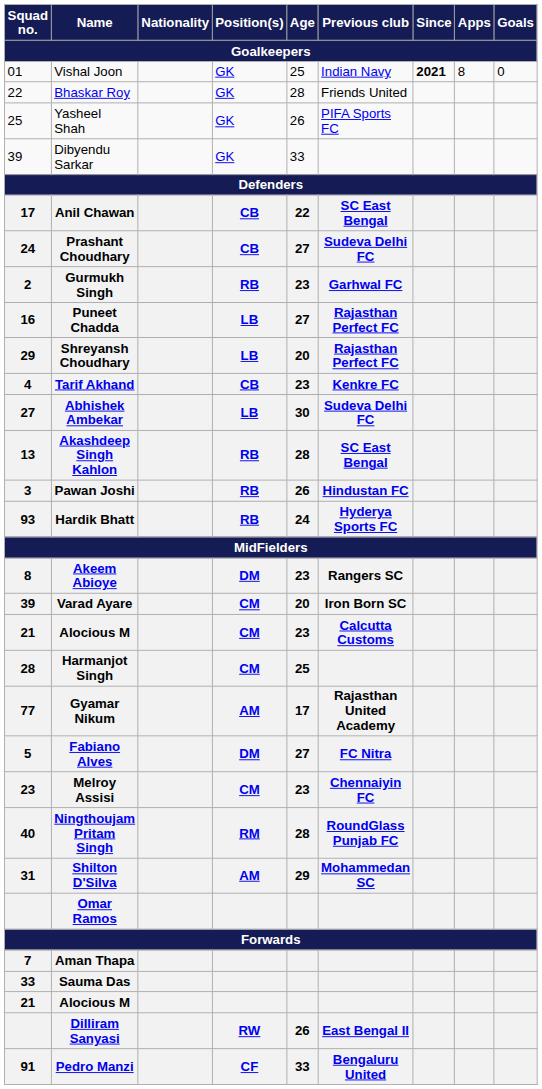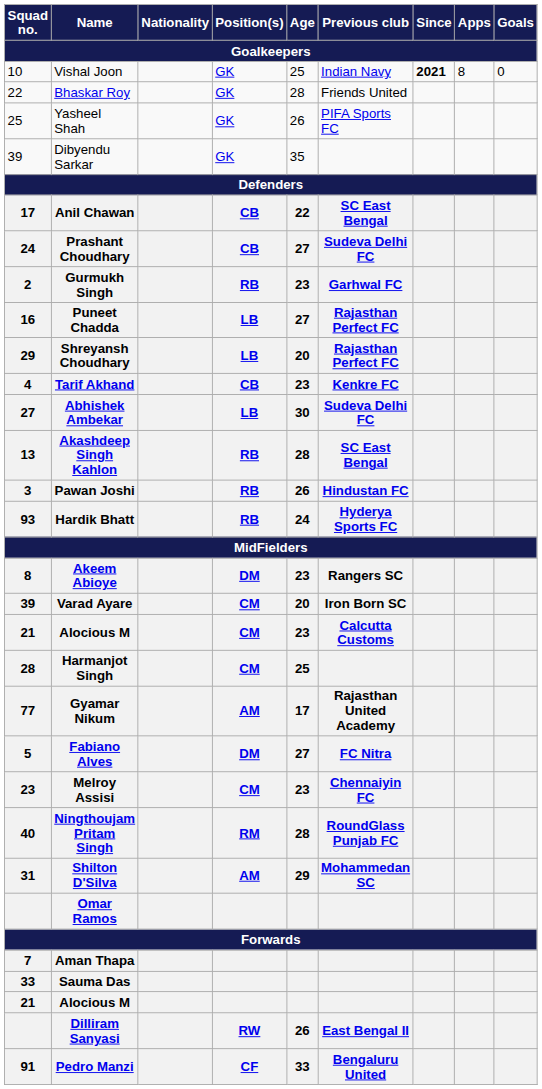 <table class="wikitable" style="text-align:left; font-size:90%;width:60%">
 <tr>
 <th style="background:#151B54; color:white; text-align:center;">Squad no.</th>
 <th style="background:#151B54; color:white; text-align:center;">Name</th>
 <th style="background:#151B54; color:white; text-align:center;">Nationality</th>
 <th style="background:#151B54; color:white; text-align:center;">Position(s)</th>
 <th style="background:#151B54; color:white; text-align:center;">Age</th>
 <th style="background:#151B54; color:white; text-align:center;">Previous club</th>
 <th style="background:#151B54; color:white; text-align:center;">Since</th>
 <th style="background:#151B54; color:white; text-align:center;">Apps</th>
 <th style="background:#151B54; color:white; text-align:center;">Goals</th>
 </tr>
 <tr>
 <th colspan="9" style="background:#151B54; color:white; text-align:center"><strong>Goalkeepers</strong></th>
 </tr>
 <tr>
-<td>01</td>
+<td>10</td>
 <td>Vishal Joon</td>
 <td></td>
 <td><a href='#'>GK</a></td>
 <td>25</td>
 <td><a href='#'>Indian Navy</a></td>
 <td><strong>2021</strong></td>
 <td>8</td>
 <td>0</td>
 </tr>
 <tr>
 <td>22</td>
 <td><a href='#'>Bhaskar Roy</a></td>
 <td></td>
 <td><a href='#'>GK</a></td>
 <td>28</td>
 <td> Friends United</td>
 <td></td>
 <td></td>
 <td></td>
 </tr>
 <tr>
 <td>25</td>
 <td>Yasheel Shah</td>
 <td></td>
 <td><a href='#'>GK</a></td>
 <td>26</td>
 <td> <a href='#'>PIFA Sports FC</a></td>
 <td></td>
 <td></td>
 <td></td>
 </tr>
 <tr>
 <td>39</td>
 <td>Dibyendu Sarkar</td>
 <td></td>
 <td><a href='#'>GK</a></td>
-<td>33</td>
+<td>35</td>
 <td></td>
 <td></td>
 <td></td>
 <td></td>
 </tr>
 <tr>
 <th colspan="10" style="background:#151B54; color:white; text-align:center"><strong>Defenders</strong></th>
 </tr>
 <tr>
 <th>17</th>
 <th>Anil Chawan</th>
 <th></th>
 <th><a href='#'>CB</a></th>
 <th>22</th>
 <th> <a href='#'>SC East Bengal</a></th>
 <th></th>
 <th></th>
 <th></th>
 </tr>
 <tr>
 <th>24</th>
 <th>Prashant Choudhary</th>
 <th></th>
 <th><a href='#'>CB</a></th>
 <th>27</th>
 <th><a href='#'>Sudeva Delhi FC</a></th>
 <th></th>
 <th></th>
 <th></th>
 </tr>
 <tr>
 <th>2</th>
 <th>Gurmukh Singh</th>
 <th></th>
 <th><a href='#'>RB</a></th>
 <th>23</th>
 <th><a href='#'>Garhwal FC</a></th>
 <th></th>
 <th></th>
 <th></th>
 </tr>
 <tr>
 <th>16</th>
 <th>Puneet Chadda</th>
 <th></th>
 <th><a href='#'>LB</a></th>
 <th>27</th>
 <th> <a href='#'>Rajasthan Perfect FC</a></th>
 <th></th>
 <th></th>
 <th></th>
 </tr>
 <tr>
 <th>29</th>
 <th>Shreyansh Choudhary</th>
 <th></th>
 <th><a href='#'>LB</a></th>
 <th>20</th>
 <th><a href='#'>Rajasthan Perfect FC</a></th>
 <th></th>
 <th></th>
 <th></th>
 </tr>
 <tr>
 <th>4</th>
 <th><a href='#'>Tarif Akhand</a></th>
 <th></th>
 <th><a href='#'>CB</a></th>
 <th>23</th>
 <th> <a href='#'>Kenkre FC</a></th>
 <th></th>
 <th></th>
 <th></th>
 </tr>
 <tr>
 <th>27</th>
 <th><a href='#'>Abhishek Ambekar</a></th>
 <th></th>
 <th><a href='#'>LB</a></th>
 <th>30</th>
 <th> <a href='#'>Sudeva Delhi FC</a></th>
 <th></th>
 <th></th>
 <th></th>
 </tr>
 <tr>
 <th>13</th>
 <th><a href='#'>Akashdeep Singh Kahlon</a></th>
 <th></th>
 <th><a href='#'>RB</a></th>
 <th>28</th>
 <th> <a href='#'>SC East Bengal</a></th>
 <th></th>
 <th></th>
 <th></th>
 </tr>
 <tr>
 <th>3</th>
 <th>Pawan Joshi</th>
 <th></th>
 <th><a href='#'>RB</a></th>
 <th>26</th>
 <th><a href='#'>Hindustan FC</a></th>
 <th></th>
 <th></th>
 <th></th>
 </tr>
 <tr>
 <th>93</th>
 <th>Hardik Bhatt</th>
 <th></th>
 <th><a href='#'>RB</a></th>
 <th>24</th>
 <th> <a href='#'>Hyderya Sports FC</a></th>
 <th></th>
 <th></th>
 <th></th>
 </tr>
 <tr>
 <th colspan="10" style="background:#151B54; color:white; text-align:center"><strong>MidFielders</strong></th>
 </tr>
 <tr>
 <th>8</th>
 <th><a href='#'>Akeem Abioye</a></th>
 <th></th>
 <th><a href='#'>DM</a></th>
 <th>23</th>
 <th> Rangers SC</th>
 <th></th>
 <th></th>
 <th></th>
 </tr>
 <tr>
 <th>39</th>
 <th>Varad Ayare</th>
 <th></th>
 <th><a href='#'>CM</a></th>
 <th>20</th>
 <th> Iron Born SC</th>
 <th></th>
 <th></th>
 <th></th>
 </tr>
 <tr>
 <th>21</th>
 <th>Alocious M</th>
 <th></th>
 <th><a href='#'>CM</a></th>
 <th>23</th>
 <th> <a href='#'>Calcutta Customs</a></th>
 <th></th>
 <th></th>
 <th></th>
 </tr>
 <tr>
 <th>28</th>
 <th>Harmanjot Singh</th>
 <th></th>
 <th><a href='#'>CM</a></th>
 <th>25</th>
 <th></th>
 <th></th>
 <th></th>
 <th></th>
 </tr>
 <tr>
 <th>77</th>
 <th>Gyamar Nikum</th>
 <th></th>
 <th><a href='#'>AM</a></th>
 <th>17</th>
 <th>Rajasthan United Academy</th>
 <th></th>
 <th></th>
 <th></th>
 </tr>
 <tr>
 <th>5</th>
 <th><a href='#'>Fabiano Alves</a></th>
 <th></th>
 <th><a href='#'>DM</a></th>
 <th>27</th>
 <th> <a href='#'>FC Nitra</a></th>
 <th></th>
 <th></th>
 <th></th>
 </tr>
 <tr>
 <th>23</th>
 <th>Melroy Assisi</th>
 <th></th>
 <th><a href='#'>CM</a></th>
 <th>23</th>
 <th> <a href='#'>Chennaiyin FC</a></th>
 <th></th>
 <th></th>
 <th></th>
 </tr>
 <tr>
 <th>40</th>
 <th><a href='#'>Ningthoujam Pritam Singh</a></th>
 <th></th>
 <th><a href='#'>RM</a></th>
 <th>28</th>
 <th> <a href='#'>RoundGlass Punjab FC</a></th>
 <th></th>
 <th></th>
 <th></th>
 </tr>
 <tr>
 <th>31</th>
 <th><a href='#'>Shilton D'Silva</a></th>
 <th></th>
 <th><a href='#'>AM</a></th>
 <th>29</th>
 <th> <a href='#'>Mohammedan SC</a></th>
 <th></th>
 <th></th>
 <th></th>
 </tr>
 <tr>
 <th></th>
 <th><a href='#'>Omar Ramos</a></th>
 <th></th>
 <th></th>
 <th></th>
 <th></th>
 <th></th>
 <th></th>
 <th></th>
 </tr>
 <tr>
 <th colspan="10" style="background:#151B54; color:white; text-align:center">Forwards</th>
 </tr>
 <tr>
 <th>7</th>
 <th>Aman Thapa</th>
 <th></th>
 <th></th>
 <th></th>
 <th></th>
 <th></th>
 <th></th>
 <th></th>
 </tr>
 <tr>
 <th>33</th>
 <th>Sauma Das</th>
 <th></th>
 <th></th>
 <th></th>
 <th></th>
 <th></th>
 <th></th>
 <th></th>
 </tr>
 <tr>
 <th>21</th>
 <th>Alocious M</th>
 <th></th>
 <th></th>
 <th></th>
 <th></th>
 <th></th>
 <th></th>
 <th></th>
 </tr>
 <tr>
 <th></th>
 <th><a href='#'>Dilliram Sanyasi</a></th>
 <th></th>
 <th><a href='#'>RW</a></th>
 <th>26</th>
 <th><a href='#'>East Bengal II</a></th>
 <th></th>
 <th></th>
 <th></th>
 </tr>
 <tr>
 <th>91</th>
 <th><a href='#'>Pedro Manzi</a></th>
 <th></th>
 <th><a href='#'>CF</a></th>
 <th>33</th>
 <th><a href='#'>Bengaluru United</a></th>
 <th></th>
 <th></th>
 <th></th>
 </tr>
 </table>
